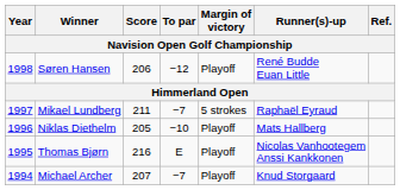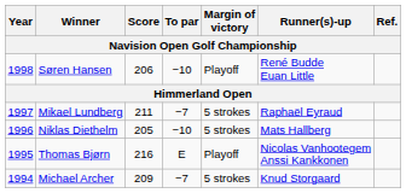 <table class="wikitable" style="font-size:95%;">
 <tr>
 <th>Year</th>
 <th>Winner</th>
 <th>Score</th>
 <th>To par</th>
 <th>Margin of<br>victory</th>
 <th>Runner(s)-up</th>
 <th>Ref.</th>
 </tr>
 <tr>
 <th colspan=8>Navision Open Golf Championship</th>
 </tr>
 <tr>
 <td><a href='#'>1998</a></td>
 <td> <a href='#'>Søren Hansen</a></td>
 <td align=center>206</td>
-<td align=center>−12</td>
+<td align=center>−10</td>
 <td>Playoff</td>
 <td> <a href='#'>René Budde</a><br> <a href='#'>Euan Little</a></td>
 <td></td>
 </tr>
 <tr>
 <th colspan=8>Himmerland Open</th>
 </tr>
 <tr>
 <td><a href='#'>1997</a></td>
 <td> <a href='#'>Mikael Lundberg</a></td>
 <td align=center>211</td>
 <td align=center>−7</td>
 <td>5 strokes</td>
 <td> <a href='#'>Raphaël Eyraud</a></td>
 <td></td>
 </tr>
 <tr>
 <td><a href='#'>1996</a></td>
 <td> <a href='#'>Niklas Diethelm</a></td>
 <td align=center>205</td>
 <td align=center>−10</td>
-<td>Playoff</td>
+<td>5 strokes</td>
 <td> <a href='#'>Mats Hallberg</a></td>
 <td></td>
 </tr>
 <tr>
 <td><a href='#'>1995</a></td>
 <td> <a href='#'>Thomas Bjørn</a></td>
 <td align=center>216</td>
 <td align=center>E</td>
 <td>Playoff</td>
 <td> <a href='#'>Nicolas Vanhootegem</a><br> <a href='#'>Anssi Kankkonen</a></td>
 <td></td>
 </tr>
 <tr>
 <td><a href='#'>1994</a></td>
 <td> <a href='#'>Michael Archer</a></td>
-<td align=center>207</td>
+<td align=center>209</td>
 <td align=center>−7</td>
-<td>Playoff</td>
+<td>5 strokes</td>
 <td> <a href='#'>Knud Storgaard</a></td>
 <td></td>
 </tr>
 </table>
